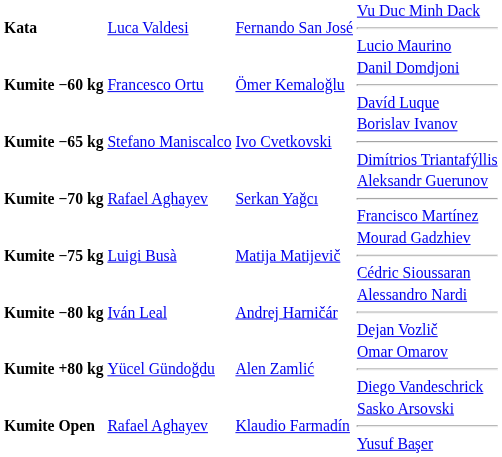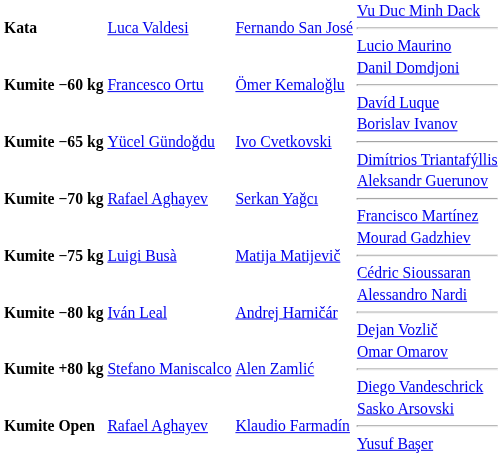 <table>
 <tr>
 <td><strong>Kata</strong></td>
 <td> <a href='#'>Luca Valdesi</a></td>
 <td> <a href='#'>Fernando San José</a></td>
 <td> <a href='#'>Vu Duc Minh Dack</a><hr> <a href='#'>Lucio Maurino</a></td>
 </tr>
 <tr>
 <td><strong>Kumite −60 kg</strong></td>
 <td> <a href='#'>Francesco Ortu</a></td>
 <td> <a href='#'>Ömer Kemaloğlu</a></td>
 <td> <a href='#'>Danil Domdjoni</a><hr> <a href='#'>Davíd Luque</a></td>
 </tr>
 <tr>
 <td><strong>Kumite −65 kg</strong></td>
-<td> <a href='#'>Stefano Maniscalco</a></td>
+<td> <a href='#'>Yücel Gündoğdu</a></td>
 <td> <a href='#'>Ivo Cvetkovski</a></td>
 <td> <a href='#'>Borislav Ivanov</a><hr> <a href='#'>Dimítrios Triantafýllis</a></td>
 </tr>
 <tr>
 <td><strong>Kumite −70 kg</strong></td>
 <td> <a href='#'>Rafael Aghayev</a></td>
 <td> <a href='#'>Serkan Yağcı</a></td>
 <td> <a href='#'>Aleksandr Guerunov</a><hr> <a href='#'>Francisco Martínez</a></td>
 </tr>
 <tr>
 <td><strong>Kumite −75 kg</strong></td>
 <td> <a href='#'>Luigi Busà</a></td>
 <td> <a href='#'>Matija Matijevič</a></td>
 <td> <a href='#'>Mourad Gadzhiev</a><hr> <a href='#'>Cédric Sioussaran</a></td>
 </tr>
 <tr>
 <td><strong>Kumite −80 kg</strong></td>
 <td> <a href='#'>Iván Leal</a></td>
 <td> <a href='#'>Andrej Harničár</a></td>
 <td> <a href='#'>Alessandro Nardi</a><hr> <a href='#'>Dejan Vozlič</a></td>
 </tr>
 <tr>
 <td><strong>Kumite +80 kg</strong></td>
-<td> <a href='#'>Yücel Gündoğdu</a></td>
+<td> <a href='#'>Stefano Maniscalco</a></td>
 <td> <a href='#'>Alen Zamlić</a></td>
 <td> <a href='#'>Omar Omarov</a><hr> <a href='#'>Diego Vandeschrick</a></td>
 </tr>
 <tr>
 <td><strong>Kumite Open</strong></td>
 <td> <a href='#'>Rafael Aghayev</a></td>
 <td> <a href='#'>Klaudio Farmadín</a></td>
 <td> <a href='#'>Sasko Arsovski</a><hr> <a href='#'>Yusuf Başer</a></td>
 </tr>
 </table>
